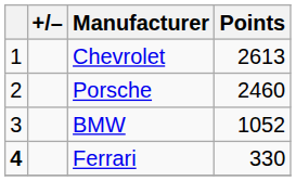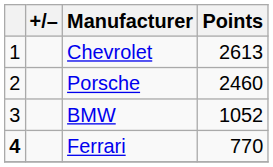 <table class="wikitable" style="font-size: 95%;">
 <tr>
 <th scope="col"></th>
 <th scope="col">+/–</th>
 <th scope="col">Manufacturer</th>
 <th scope="col">Points</th>
 </tr>
 <tr>
 <td align=center>1</td>
 <td align="left"></td>
 <td> <a href='#'>Chevrolet</a></td>
 <td align=right>2613</td>
 </tr>
 <tr>
 <td align=center>2</td>
 <td align="left"></td>
 <td> <a href='#'>Porsche</a></td>
 <td align=right>2460</td>
 </tr>
 <tr>
 <td align=center>3</td>
 <td align="left"></td>
 <td> <a href='#'>BMW</a></td>
 <td align=right>1052</td>
 </tr>
 <tr>
 <td align=center><strong>4</strong></td>
 <td align="left"></td>
 <td> <a href='#'>Ferrari</a></td>
-<td align=right>330</td>
+<td align=right>770</td>
 </tr>
 <tr>
 </tr>
 </table>
